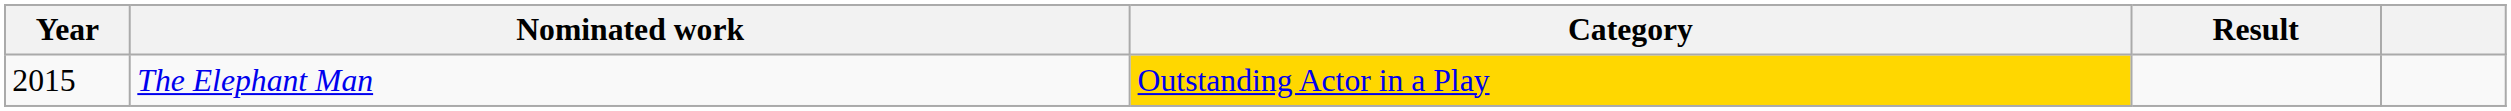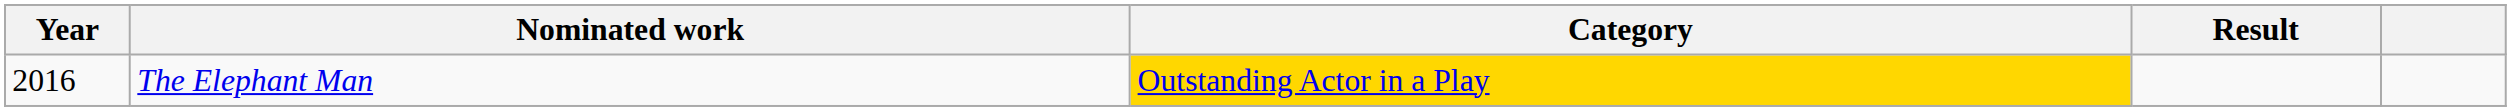 <table class="wikitable" style="width:100%;">
 <tr>
 <th width=5%>Year</th>
 <th style="width:40%;">Nominated work</th>
 <th style="width:40%;">Category</th>
 <th style="width:10%;">Result</th>
 <th width=5%></th>
 </tr>
 <tr>
-<td>2015</td>
+<td>2016</td>
 <td><em><a href='#'>The Elephant Man</a></em></td>
 <td style="background: gold;"><a href='#'>Outstanding Actor in a Play</a></td>
 <td></td>
 <td style="text-align:center;"></td>
 </tr>
 </table>
